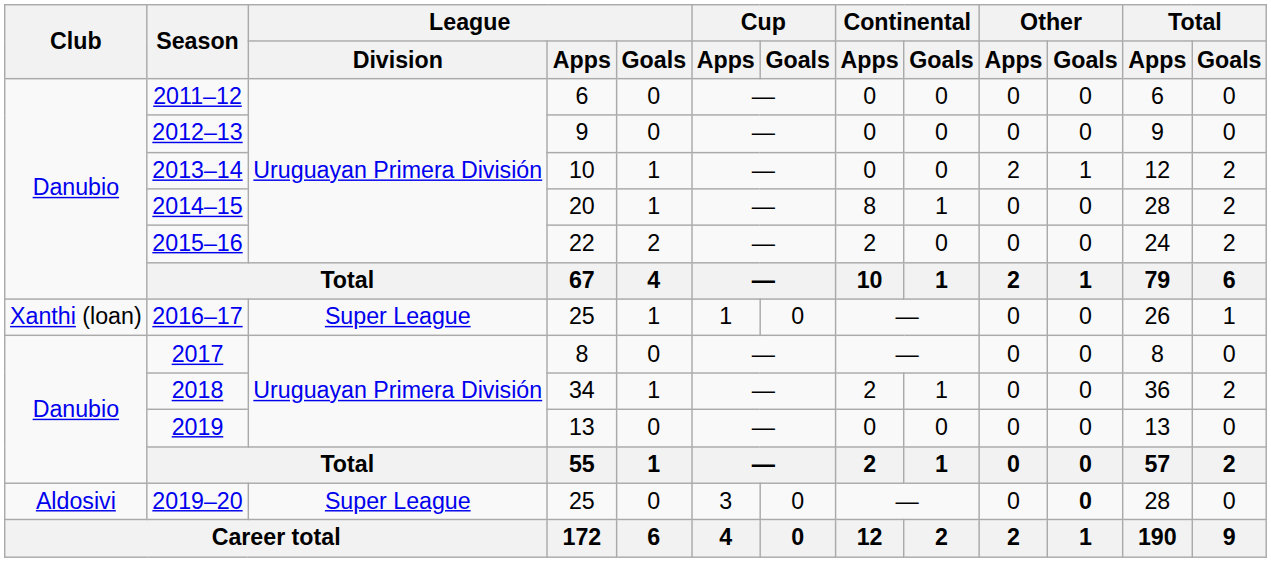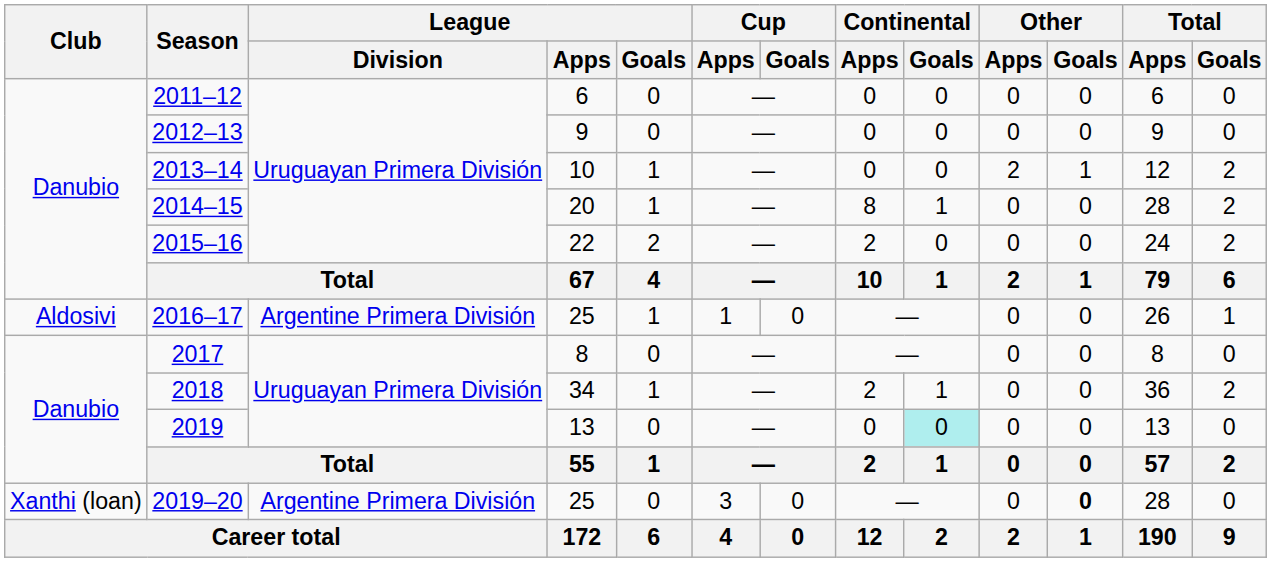 <table class="wikitable" style="text-align:center">
 <tr>
 <th rowspan="2">Club</th>
 <th rowspan="2">Season</th>
 <th colspan="3">League</th>
 <th colspan="2">Cup</th>
 <th colspan="2">Continental</th>
 <th colspan="2">Other</th>
 <th colspan="2">Total</th>
 </tr>
 <tr>
 <th>Division</th>
 <th>Apps</th>
 <th>Goals</th>
 <th>Apps</th>
 <th>Goals</th>
 <th>Apps</th>
 <th>Goals</th>
 <th>Apps</th>
 <th>Goals</th>
 <th>Apps</th>
 <th>Goals</th>
 </tr>
 <tr>
 <td rowspan="6"><a href='#'>Danubio</a></td>
 <td><a href='#'>2011–12</a></td>
 <td rowspan="5"><a href='#'>Uruguayan Primera División</a></td>
 <td>6</td>
 <td>0</td>
 <td colspan="2">—</td>
 <td>0</td>
 <td>0</td>
 <td>0</td>
 <td>0</td>
 <td>6</td>
 <td>0</td>
 </tr>
 <tr>
 <td><a href='#'>2012–13</a></td>
 <td>9</td>
 <td>0</td>
 <td colspan="2">—</td>
 <td>0</td>
 <td>0</td>
 <td>0</td>
 <td>0</td>
 <td>9</td>
 <td>0</td>
 </tr>
 <tr>
 <td><a href='#'>2013–14</a></td>
 <td>10</td>
 <td>1</td>
 <td colspan="2">—</td>
 <td>0</td>
 <td>0</td>
 <td>2</td>
 <td>1</td>
 <td>12</td>
 <td>2</td>
 </tr>
 <tr>
 <td><a href='#'>2014–15</a></td>
 <td>20</td>
 <td>1</td>
 <td colspan="2">—</td>
 <td>8</td>
 <td>1</td>
 <td>0</td>
 <td>0</td>
 <td>28</td>
 <td>2</td>
 </tr>
 <tr>
 <td><a href='#'>2015–16</a></td>
 <td>22</td>
 <td>2</td>
 <td colspan="2">—</td>
 <td>2</td>
 <td>0</td>
 <td>0</td>
 <td>0</td>
 <td>24</td>
 <td>2</td>
 </tr>
 <tr>
 <th colspan="2">Total</th>
 <th>67</th>
 <th>4</th>
 <th colspan="2">—</th>
 <th>10</th>
 <th>1</th>
 <th>2</th>
 <th>1</th>
 <th>79</th>
 <th>6</th>
 </tr>
 <tr>
-<td rowspan="1"><a href='#'>Xanthi</a> (loan)</td>
+<td rowspan="1"><a href='#'>Aldosivi</a></td>
 <td><a href='#'>2016–17</a></td>
-<td rowspan="1"><a href='#'>Super League</a></td>
+<td rowspan="1"><a href='#'>Argentine Primera División</a></td>
 <td>25</td>
 <td>1</td>
 <td>1</td>
 <td>0</td>
 <td colspan="2">—</td>
 <td>0</td>
 <td>0</td>
 <td>26</td>
 <td>1</td>
 </tr>
 <tr>
 <td rowspan="4"><a href='#'>Danubio</a></td>
 <td><a href='#'>2017</a></td>
 <td rowspan="3"><a href='#'>Uruguayan Primera División</a></td>
 <td>8</td>
 <td>0</td>
 <td colspan="2">—</td>
 <td colspan="2">—</td>
 <td>0</td>
 <td>0</td>
 <td>8</td>
 <td>0</td>
 </tr>
 <tr>
 <td><a href='#'>2018</a></td>
 <td>34</td>
 <td>1</td>
 <td colspan="2">—</td>
 <td>2</td>
 <td>1</td>
 <td>0</td>
 <td>0</td>
 <td>36</td>
 <td>2</td>
 </tr>
 <tr>
 <td><a href='#'>2019</a></td>
 <td>13</td>
 <td>0</td>
 <td colspan="2">—</td>
 <td>0</td>
-<td>0</td>
+<td style="background: paleturquoise;">0</td>
 <td>0</td>
 <td>0</td>
 <td>13</td>
 <td>0</td>
 </tr>
 <tr>
 <th colspan="2">Total</th>
 <th>55</th>
 <th>1</th>
 <th colspan="2">—</th>
 <th>2</th>
 <th>1</th>
 <th>0</th>
 <th>0</th>
 <th>57</th>
 <th>2</th>
 </tr>
 <tr>
-<td rowspan="1"><a href='#'>Aldosivi</a></td>
+<td rowspan="1"><a href='#'>Xanthi</a> (loan)</td>
 <td><a href='#'>2019–20</a></td>
-<td rowspan="1"><a href='#'>Super League</a></td>
+<td rowspan="1"><a href='#'>Argentine Primera División</a></td>
 <td>25</td>
 <td>0</td>
 <td>3</td>
 <td>0</td>
 <td colspan="2">—</td>
 <td>0</td>
 <td><strong>0</strong></td>
 <td>28</td>
 <td>0</td>
 </tr>
 <tr>
 <th colspan="3">Career total</th>
 <th>172</th>
 <th>6</th>
 <th>4</th>
 <th>0</th>
 <th>12</th>
 <th>2</th>
 <th>2</th>
 <th>1</th>
 <th>190</th>
 <th>9</th>
 </tr>
 </table>
